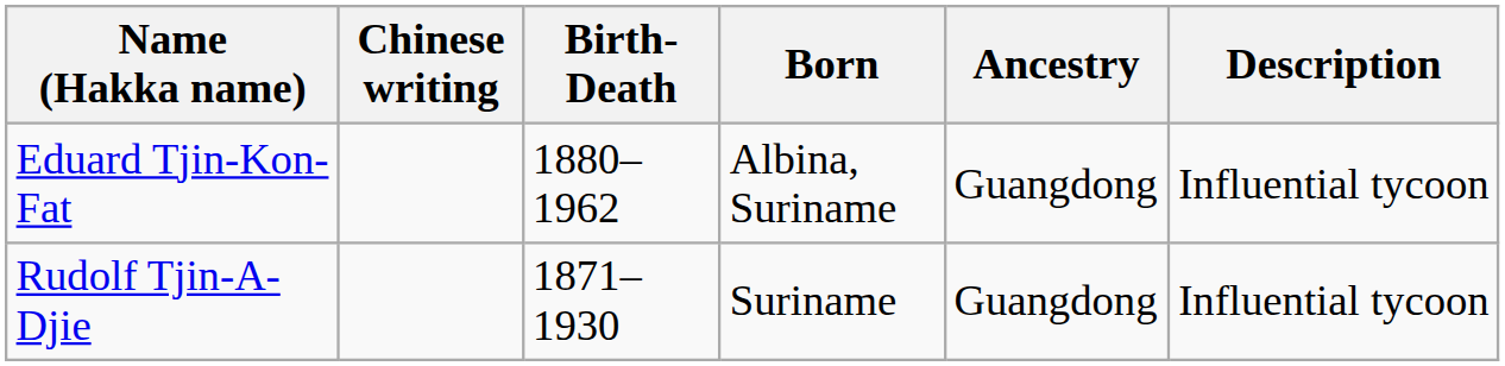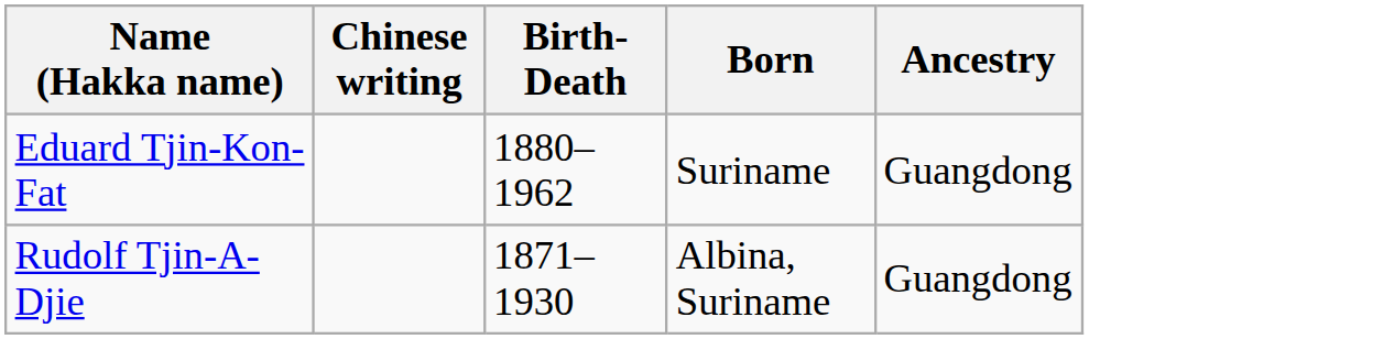 <table class="wikitable">
 <tr>
 <th width="115">Name<br>(Hakka name)</th>
 <th width="60">Chinese writing</th>
 <th width="65">Birth-Death</th>
 <th width="75">Born</th>
 <th width="75">Ancestry</th>
-<th>Description</th>
 </tr>
 <tr>
 <td><a href='#'>Eduard Tjin-Kon-Fat</a></td>
 <td></td>
 <td>1880–1962</td>
-<td>Albina, Suriname</td>
+<td>Suriname</td>
 <td>Guangdong</td>
-<td>Influential tycoon</td>
 </tr>
 <tr>
 <td><a href='#'>Rudolf Tjin-A-Djie</a></td>
 <td></td>
 <td>1871–1930</td>
-<td>Suriname</td>
+<td>Albina, Suriname</td>
 <td>Guangdong</td>
-<td>Influential tycoon</td>
 </tr>
 </table>
